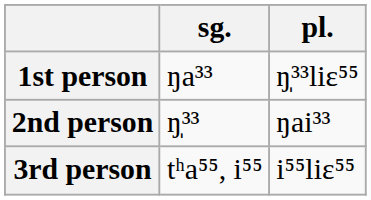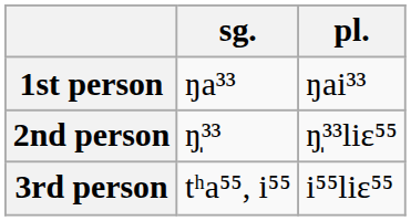 <table class="wikitable">
 <tr>
 <th></th>
 <th>sg.</th>
 <th>pl.</th>
 </tr>
 <tr>
 <th>1st person</th>
 <td>ŋa³³</td>
-<td>ŋ̩³³liɛ⁵⁵</td>
+<td>ŋai³³</td>
 </tr>
 <tr>
 <th>2nd person</th>
 <td>ŋ̩³³</td>
-<td>ŋai³³</td>
+<td>ŋ̩³³liɛ⁵⁵</td>
 </tr>
 <tr>
 <th>3rd person</th>
 <td>tʰa⁵⁵, i⁵⁵</td>
 <td>i⁵⁵liɛ⁵⁵</td>
 </tr>
 </table>
